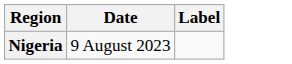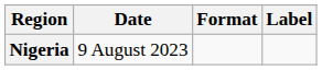 <table class="wikitable plainrowheaders">
 <tr>
 <th scope="col">Region</th>
 <th scope="col">Date</th>
+<th scope="col">Format</th>
 <th scope="col">Label</th>
 </tr>
 <tr>
 <th scope="row">Nigeria</th>
 <td>9 August 2023</td>
 <td></td>
+<td></td>
 </tr>
 </table>
